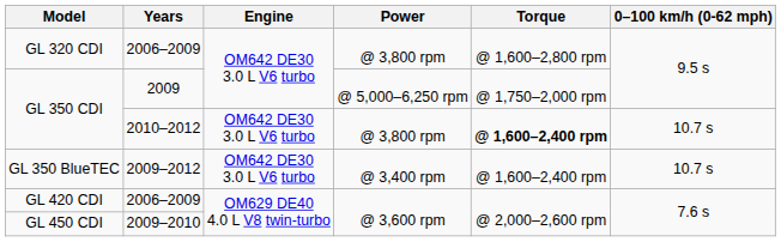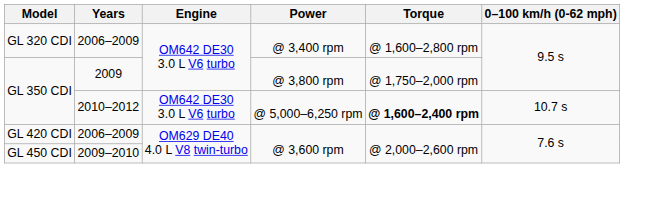 <table class="wikitable sortable" style="text-align: center;">
 <tr>
 <th>Model</th>
 <th>Years</th>
 <th>Engine</th>
 <th>Power</th>
 <th>Torque</th>
 <th>0–100 km/h (0-62 mph)</th>
 </tr>
 <tr>
 <td>GL 320 CDI</td>
 <td>2006–2009</td>
 <td rowspan="2"><a href='#'>OM642 DE30</a> <br> 3.0 L <a href='#'>V6</a> <a href='#'>turbo</a></td>
-<td> <br> @ 3,800 rpm</td>
+<td> <br> @ 3,400 rpm</td>
 <td> <br> @ 1,600–2,800 rpm</td>
 <td rowspan="2">9.5 s</td>
 </tr>
 <tr>
 <td rowspan="2">GL 350 CDI</td>
 <td>2009</td>
-<td> <br> @ 5,000–6,250 rpm</td>
+<td> <br> @ 3,800 rpm</td>
 <td> <br> @ 1,750–2,000 rpm</td>
 </tr>
 <tr>
 <td>2010–2012</td>
 <td><a href='#'>OM642 DE30</a> <br> 3.0 L <a href='#'>V6</a> <a href='#'>turbo</a></td>
-<td> <br> @ 3,800 rpm</td>
+<td> <br> @ 5,000–6,250 rpm</td>
 <td><strong> <br> @ 1,600–2,400 rpm</strong></td>
-<td>10.7 s</td>
-</tr>
-<tr>
-<td>GL 350 BlueTEC</td>
-<td>2009–2012</td>
-<td><a href='#'>OM642 DE30</a> <br> 3.0 L <a href='#'>V6</a> <a href='#'>turbo</a></td>
-<td> <br> @ 3,400 rpm</td>
-<td> <br> @ 1,600–2,400 rpm</td>
 <td>10.7 s</td>
 </tr>
 <tr>
 <td>GL 420 CDI</td>
 <td>2006–2009</td>
 <td rowspan="2"><a href='#'>OM629 DE40</a> <br> 4.0 L <a href='#'>V8</a> <a href='#'>twin-turbo</a></td>
 <td rowspan="2"> <br> @ 3,600 rpm</td>
 <td rowspan="2"> <br> @ 2,000–2,600 rpm</td>
 <td rowspan="2">7.6 s</td>
 </tr>
 <tr>
 <td>GL 450 CDI</td>
 <td>2009–2010</td>
 </tr>
 </table>
